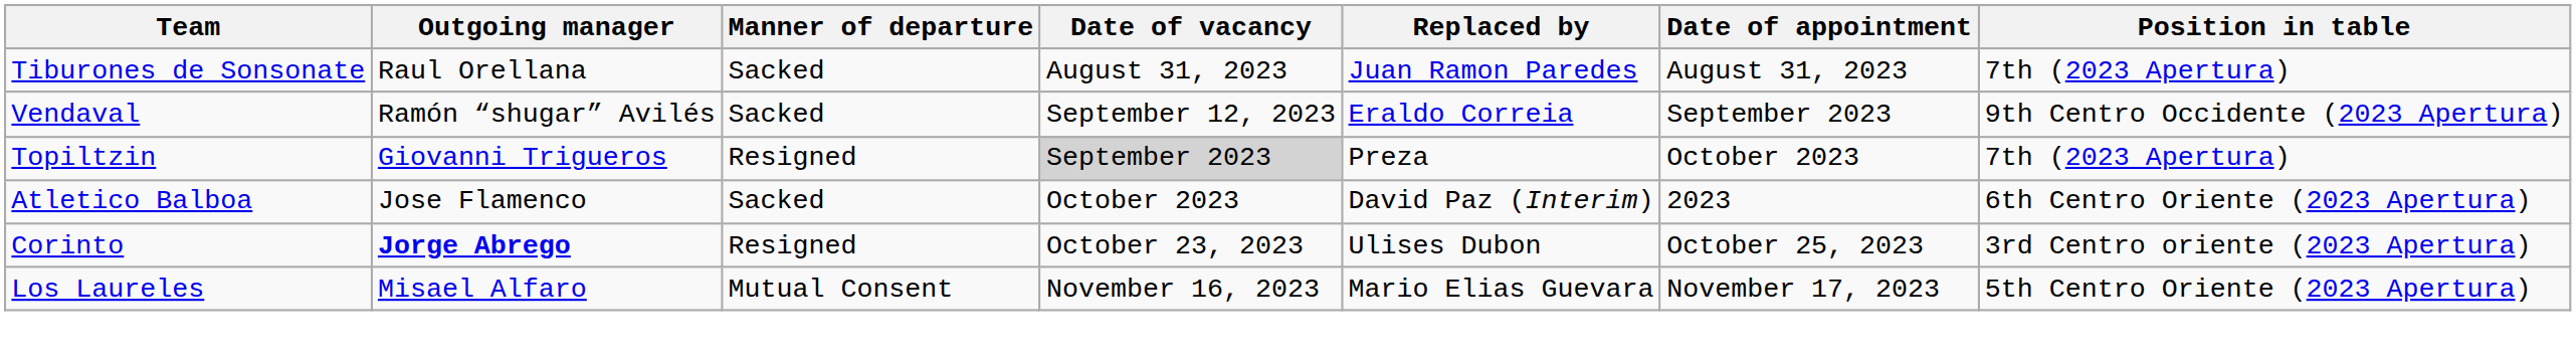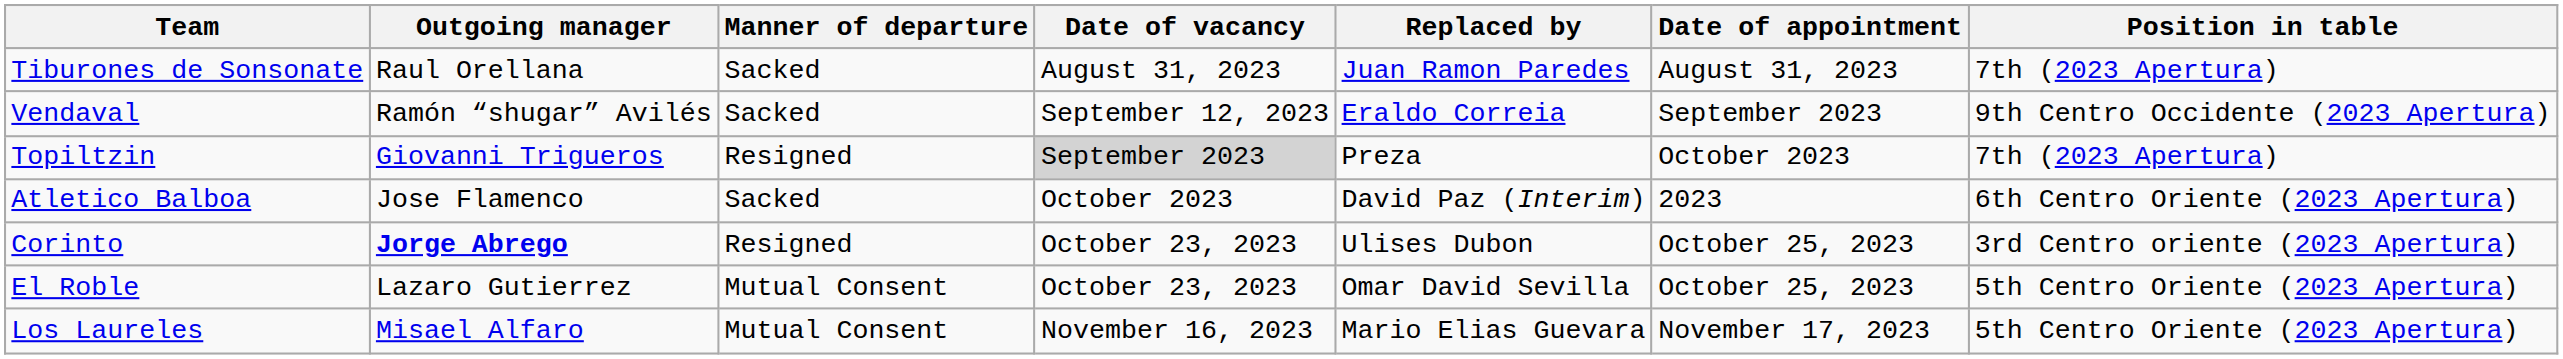 <table class="wikitable">
 <tr>
 <th>Team</th>
 <th>Outgoing manager</th>
 <th>Manner of departure</th>
 <th>Date of vacancy</th>
 <th>Replaced by</th>
 <th>Date of appointment</th>
 <th>Position in table</th>
 </tr>
 <tr>
 <td><a href='#'>Tiburones de Sonsonate</a></td>
 <td> Raul Orellana</td>
 <td>Sacked</td>
 <td>August 31, 2023</td>
 <td> <a href='#'>Juan Ramon Paredes</a></td>
 <td>August 31, 2023</td>
 <td>7th (<a href='#'>2023 Apertura</a>)</td>
 </tr>
 <tr>
 <td><a href='#'>Vendaval</a></td>
 <td> Ramón “shugar” Avilés</td>
 <td>Sacked</td>
 <td>September 12, 2023</td>
 <td> <a href='#'>Eraldo Correia</a></td>
 <td>September 2023</td>
 <td>9th Centro Occidente (<a href='#'>2023 Apertura</a>)</td>
 </tr>
 <tr>
 <td><a href='#'>Topiltzin</a></td>
 <td> <a href='#'>Giovanni Trigueros</a></td>
 <td>Resigned</td>
 <td style="background: lightgrey;">September 2023</td>
 <td> Preza</td>
 <td>October 2023</td>
 <td>7th (<a href='#'>2023 Apertura</a>)</td>
 </tr>
 <tr>
 <td><a href='#'>Atletico Balboa</a></td>
 <td> Jose Flamenco</td>
 <td>Sacked</td>
 <td>October 2023</td>
 <td> David Paz (<em>Interim</em>)</td>
 <td>2023</td>
 <td>6th Centro Oriente  (<a href='#'>2023 Apertura</a>)</td>
 </tr>
 <tr>
 <td><a href='#'>Corinto</a></td>
 <td><strong> <a href='#'>Jorge Abrego</a></strong></td>
 <td>Resigned</td>
 <td>October 23, 2023</td>
 <td> Ulises Dubon</td>
 <td>October 25, 2023</td>
 <td>3rd Centro oriente (<a href='#'>2023 Apertura</a>)</td>
 </tr>
 <tr>
+<td><a href='#'>El Roble</a></td>
+<td> Lazaro Gutierrez</td>
+<td>Mutual Consent</td>
+<td>October 23, 2023</td>
+<td>  Omar David Sevilla</td>
+<td>October 25, 2023</td>
+<td>5th Centro Oriente (<a href='#'>2023 Apertura</a>)</td>
+</tr>
+<tr>
 <td><a href='#'>Los Laureles</a></td>
 <td> <a href='#'>Misael Alfaro</a></td>
 <td>Mutual Consent</td>
 <td>November 16, 2023</td>
 <td> Mario Elias Guevara</td>
 <td>November 17, 2023</td>
 <td>5th Centro Oriente (<a href='#'>2023 Apertura</a>)</td>
 </tr>
 </table>
